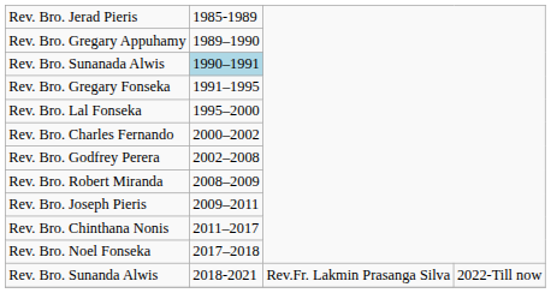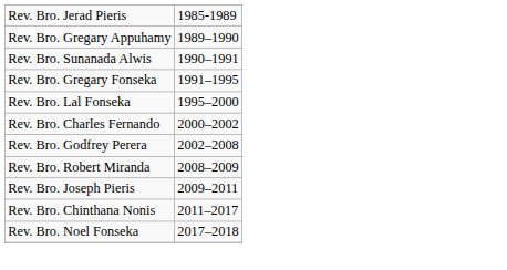 <table class="wikitable">
 <tr>
 <td>Rev. Bro. Jerad Pieris</td>
 <td>1985-1989</td>
 </tr>
 <tr>
 <td>Rev. Bro. Gregary Appuhamy</td>
 <td>1989–1990</td>
 </tr>
 <tr>
 <td>Rev. Bro. Sunanada Alwis</td>
-<td style="background: lightblue;">1990–1991</td>
+<td>1990–1991</td>
 </tr>
 <tr>
 <td>Rev. Bro. Gregary Fonseka</td>
 <td>1991–1995</td>
 </tr>
 <tr>
 <td>Rev. Bro. Lal Fonseka</td>
 <td>1995–2000</td>
 </tr>
 <tr>
 <td>Rev. Bro. Charles Fernando</td>
 <td>2000–2002</td>
 </tr>
 <tr>
 <td>Rev. Bro. Godfrey Perera</td>
 <td>2002–2008</td>
 </tr>
 <tr>
 <td>Rev. Bro. Robert Miranda</td>
 <td>2008–2009</td>
 </tr>
 <tr>
 <td>Rev. Bro. Joseph Pieris</td>
 <td>2009–2011</td>
 </tr>
 <tr>
 <td>Rev. Bro. Chinthana Nonis</td>
 <td>2011–2017</td>
 </tr>
 <tr>
 <td>Rev. Bro. Noel Fonseka</td>
 <td>2017–2018</td>
 </tr>
 <tr>
-<td>Rev. Bro. Sunanda Alwis</td>
-<td>2018-2021</td>
-<td>Rev.Fr. Lakmin Prasanga Silva</td>
-<td>2022-Till now</td>
-</tr>
-<tr>
 </tr>
 </table>
